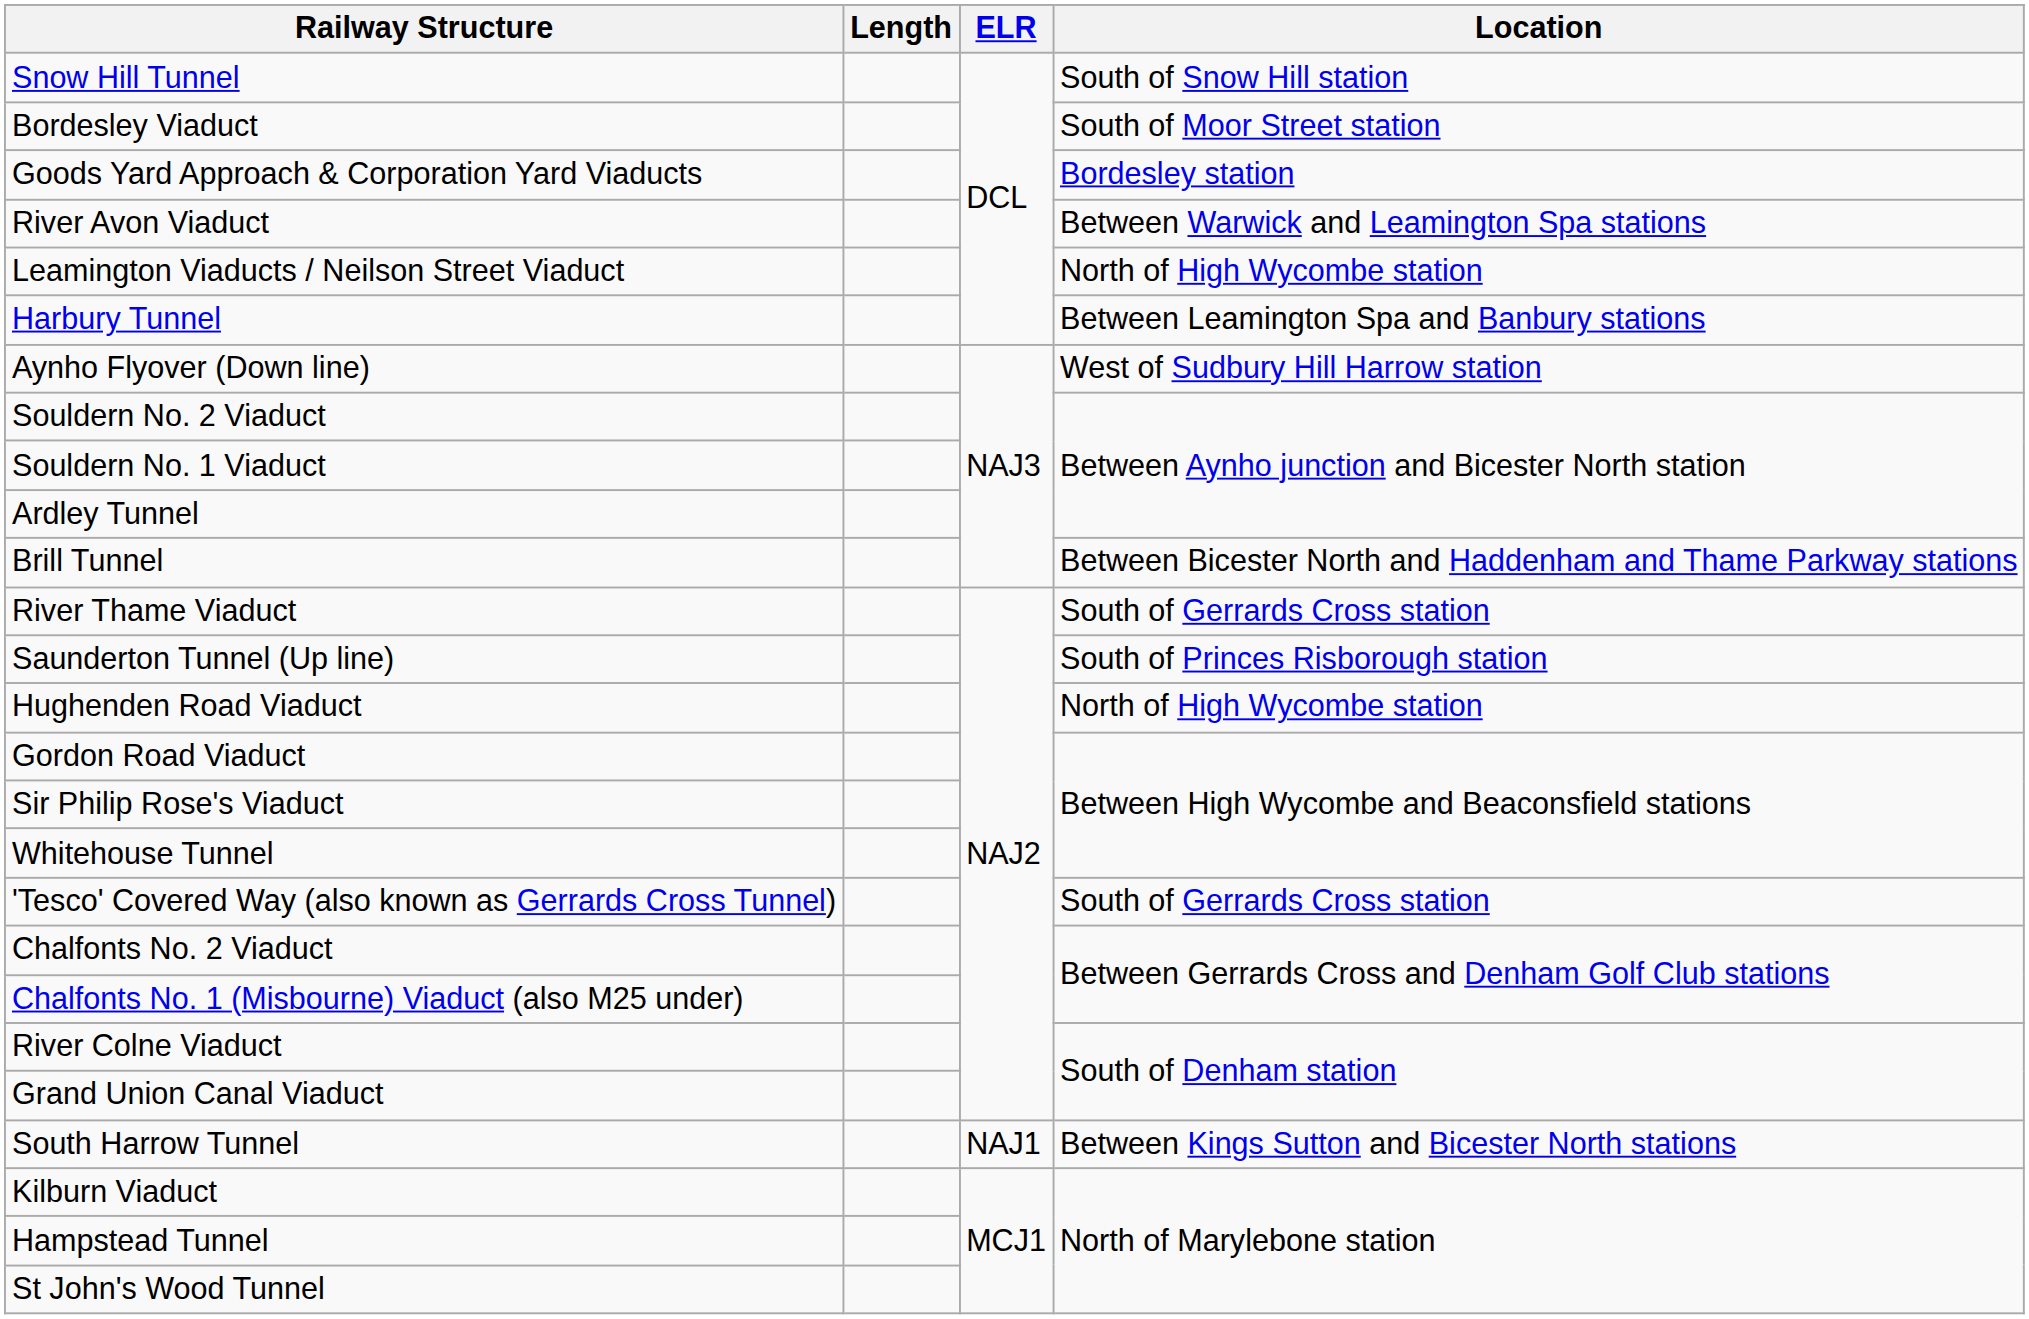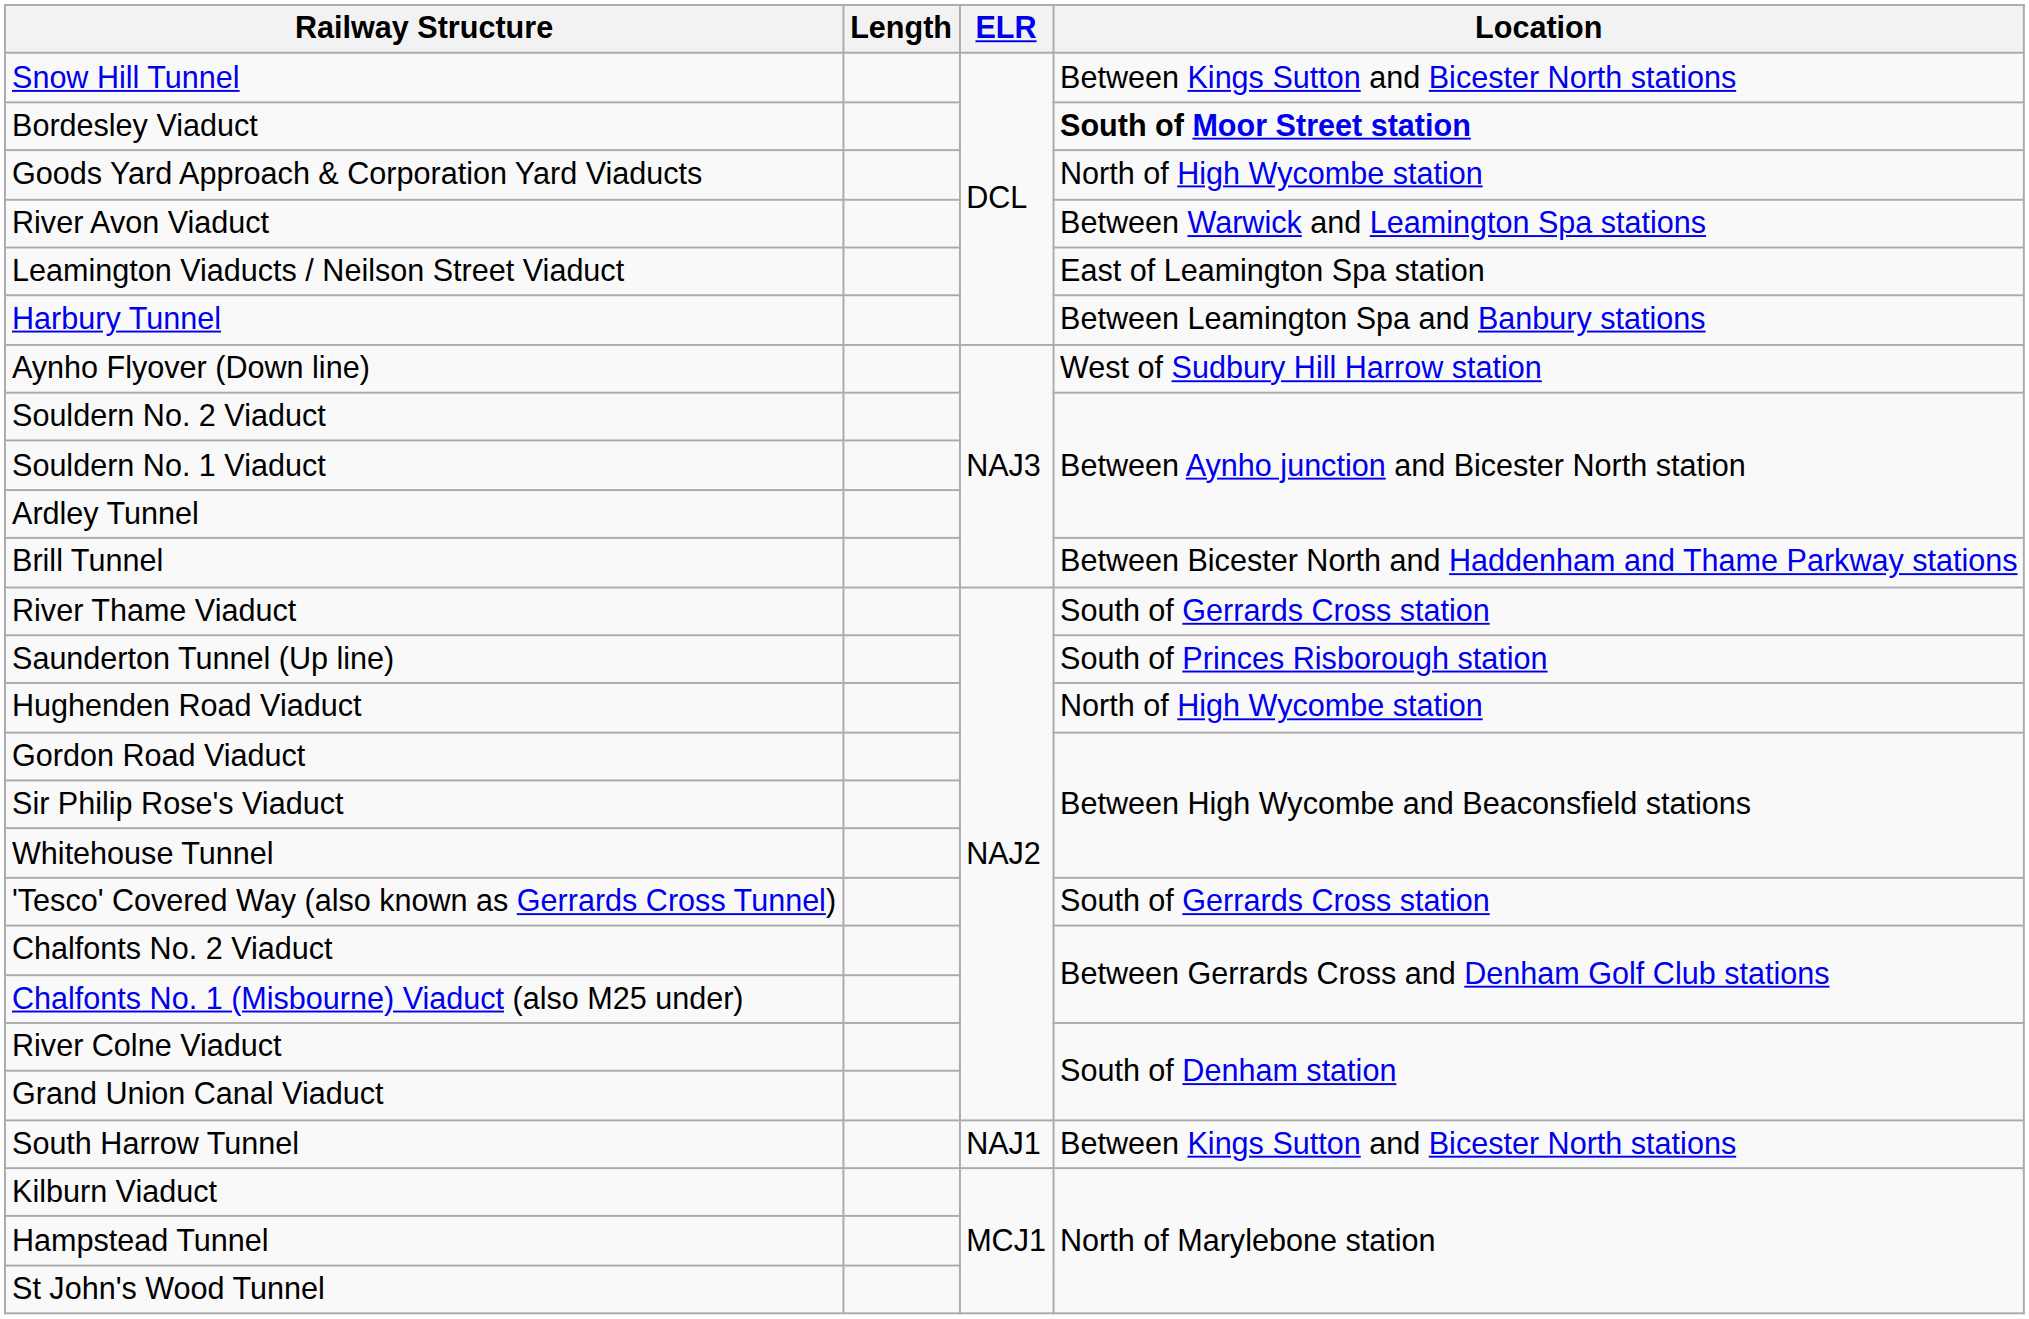 <table class="wikitable">
 <tr>
 <th>Railway Structure</th>
 <th>Length</th>
 <th><a href='#'>ELR</a></th>
 <th>Location</th>
 </tr>
 <tr>
 <td><a href='#'>Snow Hill Tunnel</a></td>
 <td></td>
 <td rowspan="6">DCL</td>
-<td>South of <a href='#'>Snow Hill station</a></td>
+<td>Between <a href='#'>Kings Sutton</a> and <a href='#'>Bicester North stations</a></td>
 </tr>
 <tr>
 <td>Bordesley Viaduct</td>
 <td></td>
-<td>South of <a href='#'>Moor Street station</a></td>
+<td><strong>South of <a href='#'>Moor Street station</a></strong></td>
 </tr>
 <tr>
 <td>Goods Yard Approach & Corporation Yard Viaducts</td>
 <td></td>
-<td><a href='#'>Bordesley station</a></td>
+<td>North of <a href='#'>High Wycombe station</a></td>
 </tr>
 <tr>
 <td>River Avon Viaduct</td>
 <td></td>
 <td>Between <a href='#'>Warwick</a> and <a href='#'>Leamington Spa stations</a></td>
 </tr>
 <tr>
 <td>Leamington Viaducts / Neilson Street Viaduct</td>
 <td></td>
-<td>North of <a href='#'>High Wycombe station</a></td>
+<td>East of Leamington Spa station</td>
 </tr>
 <tr>
 <td><a href='#'>Harbury Tunnel</a></td>
 <td></td>
 <td>Between Leamington Spa and <a href='#'>Banbury stations</a></td>
 </tr>
 <tr>
 <td>Aynho Flyover (Down line)</td>
 <td></td>
 <td rowspan="5">NAJ3</td>
 <td>West of <a href='#'>Sudbury Hill Harrow station</a></td>
 </tr>
 <tr>
 <td>Souldern No. 2 Viaduct</td>
 <td></td>
 <td rowspan="3">Between <a href='#'>Aynho junction</a> and Bicester North station</td>
 </tr>
 <tr>
 <td>Souldern No. 1 Viaduct</td>
 <td></td>
 </tr>
 <tr>
 <td>Ardley Tunnel</td>
 <td></td>
 </tr>
 <tr>
 <td>Brill Tunnel</td>
 <td></td>
 <td>Between Bicester North and <a href='#'>Haddenham and Thame Parkway stations</a></td>
 </tr>
 <tr>
 <td>River Thame Viaduct</td>
 <td></td>
 <td rowspan="11">NAJ2</td>
 <td>South of <a href='#'>Gerrards Cross station</a></td>
 </tr>
 <tr>
 <td>Saunderton Tunnel (Up line)</td>
 <td></td>
 <td>South of <a href='#'>Princes Risborough station</a></td>
 </tr>
 <tr>
 <td>Hughenden Road Viaduct</td>
 <td></td>
 <td>North of <a href='#'>High Wycombe station</a></td>
 </tr>
 <tr>
 <td>Gordon Road Viaduct</td>
 <td></td>
 <td rowspan="3">Between High Wycombe and Beaconsfield stations</td>
 </tr>
 <tr>
 <td>Sir Philip Rose's Viaduct</td>
 <td></td>
 </tr>
 <tr>
 <td>Whitehouse Tunnel</td>
 <td></td>
 </tr>
 <tr>
 <td>'Tesco' Covered Way (also known as <a href='#'>Gerrards Cross Tunnel</a>)</td>
 <td></td>
 <td>South of <a href='#'>Gerrards Cross station</a></td>
 </tr>
 <tr>
 <td>Chalfonts No. 2 Viaduct</td>
 <td></td>
 <td rowspan="2">Between Gerrards Cross and <a href='#'>Denham Golf Club stations</a></td>
 </tr>
 <tr>
 <td><a href='#'>Chalfonts No. 1 (Misbourne) Viaduct</a> (also M25 under)</td>
 <td></td>
 </tr>
 <tr>
 <td>River Colne Viaduct</td>
 <td></td>
 <td rowspan="2">South of <a href='#'>Denham station</a></td>
 </tr>
 <tr>
 <td>Grand Union Canal Viaduct</td>
 <td></td>
 </tr>
 <tr>
 <td>South Harrow Tunnel</td>
 <td></td>
 <td>NAJ1</td>
 <td>Between <a href='#'>Kings Sutton</a> and <a href='#'>Bicester North stations</a></td>
 </tr>
 <tr>
 <td>Kilburn Viaduct</td>
 <td></td>
 <td rowspan="3">MCJ1</td>
 <td rowspan="3">North of Marylebone station</td>
 </tr>
 <tr>
 <td>Hampstead Tunnel</td>
 <td></td>
 </tr>
 <tr>
 <td>St John's Wood Tunnel</td>
 <td></td>
 </tr>
 </table>
